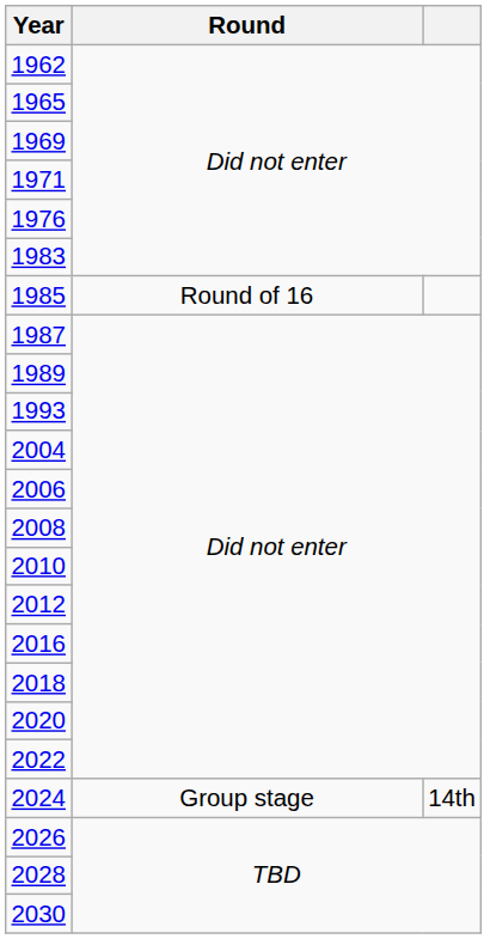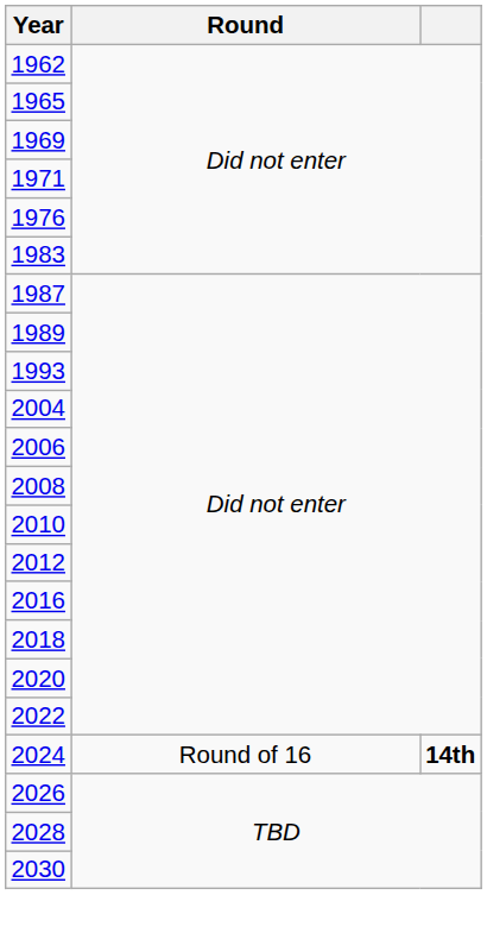 <table class="wikitable" style="text-align: center; font-size:90%">
 <tr>
 <th>Year</th>
 <th style="width:200px">Round</th>
 <th></th>
 </tr>
 <tr>
 <td><a href='#'>1962</a></td>
 <td colspan="2" rowspan="6"><em>Did not enter</em></td>
 </tr>
 <tr>
 <td><a href='#'>1965</a></td>
 </tr>
 <tr>
 <td><a href='#'>1969</a></td>
 </tr>
 <tr>
 <td><a href='#'>1971</a></td>
 </tr>
 <tr>
 <td><a href='#'>1976</a></td>
 </tr>
 <tr>
 <td><a href='#'>1983</a></td>
-</tr>
-<tr>
-<td><a href='#'>1985</a></td>
-<td>Round of 16</td>
-<td></td>
 </tr>
 <tr>
 <td><a href='#'>1987</a></td>
 <td colspan="2" rowspan="12"><em>Did not enter</em></td>
 </tr>
 <tr>
 <td><a href='#'>1989</a></td>
 </tr>
 <tr>
 <td><a href='#'>1993</a></td>
 </tr>
 <tr>
 <td><a href='#'>2004</a></td>
 </tr>
 <tr>
 <td><a href='#'>2006</a></td>
 </tr>
 <tr>
 <td><a href='#'>2008</a></td>
 </tr>
 <tr>
 <td><a href='#'>2010</a></td>
 </tr>
 <tr>
 <td><a href='#'>2012</a></td>
 </tr>
 <tr>
 <td><a href='#'>2016</a></td>
 </tr>
 <tr>
 <td><a href='#'>2018</a></td>
 </tr>
 <tr>
 <td><a href='#'>2020</a></td>
 </tr>
 <tr>
 <td><a href='#'>2022</a></td>
 </tr>
 <tr>
 <td><a href='#'>2024</a></td>
-<td>Group stage</td>
-<td>14th</td>
+<td>Round of 16</td>
+<td><strong>14th</strong></td>
 </tr>
 <tr>
 <td><a href='#'>2026</a></td>
 <td colspan="2" rowspan="3"><em>TBD</em></td>
 </tr>
 <tr>
 <td><a href='#'>2028</a></td>
 </tr>
 <tr>
 <td><a href='#'>2030</a></td>
 </tr>
 </table>
